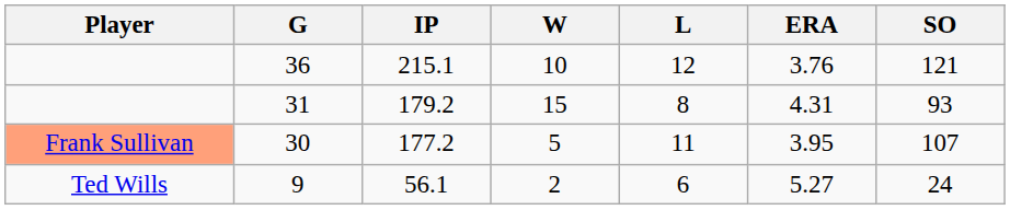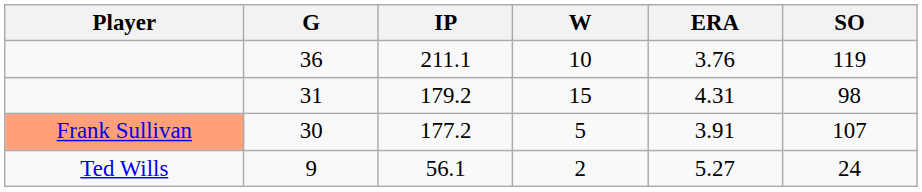 <table class="wikitable sortable">
 <tr>
 <th bgcolor="#DDDDFF" width="16%">Player</th>
 <th bgcolor="#DDDDFF" width="9%">G</th>
 <th bgcolor="#DDDDFF" width="9%">IP</th>
 <th bgcolor="#DDDDFF" width="9%">W</th>
-<th bgcolor="#DDDDFF" width="9%">L</th>
 <th bgcolor="#DDDDFF" width="9%">ERA</th>
 <th bgcolor="#DDDDFF" width="9%">SO</th>
 </tr>
 <tr align="center">
 <td></td>
 <td>36</td>
-<td>215.1</td>
+<td>211.1</td>
 <td>10</td>
-<td>12</td>
 <td>3.76</td>
-<td>121</td>
+<td>119</td>
 </tr>
 <tr align="center">
 <td></td>
 <td>31</td>
 <td>179.2</td>
 <td>15</td>
-<td>8</td>
 <td>4.31</td>
-<td>93</td>
+<td>98</td>
 </tr>
 <tr align="center">
 <td style="background: lightsalmon;"><a href='#'>Frank Sullivan</a></td>
 <td>30</td>
 <td>177.2</td>
 <td>5</td>
-<td>11</td>
-<td>3.95</td>
+<td>3.91</td>
 <td>107</td>
 </tr>
 <tr align=center>
 <td><a href='#'>Ted Wills</a></td>
 <td>9</td>
 <td>56.1</td>
 <td>2</td>
-<td>6</td>
 <td>5.27</td>
 <td>24</td>
 </tr>
 </table>
